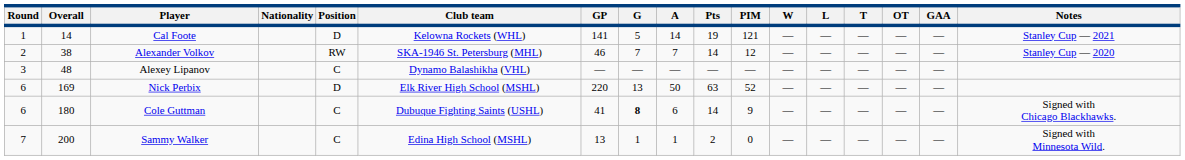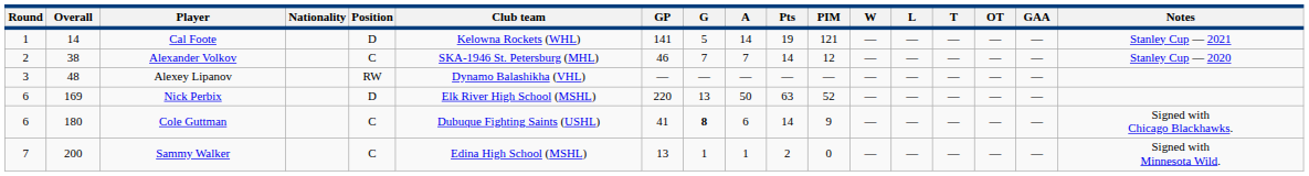 <table class="wikitable sortable" style="text-align:center">
 <tr style= "background:#FFFFFF; border-top:#003D7C 5px solid; border-bottom:#003D7C 5px solid;">
 <th style="width:3em">Round</th>
 <th style="width:4em">Overall</th>
 <th style="width:15em">Player</th>
 <th style="width:3em">Nationality</th>
 <th style="width:3em">Position</th>
 <th style="width:20em">Club team</th>
 <th style="width:3em">GP</th>
 <th style="width:3em">G</th>
 <th style="width:3em">A</th>
 <th style="width:3em">Pts</th>
 <th style="width:3em">PIM</th>
 <th style="width:3em">W</th>
 <th style="width:3em">L</th>
 <th style="width:3em">T</th>
 <th style="width:3em">OT</th>
 <th style="width:3em">GAA</th>
 <th style="width:20em">Notes</th>
 </tr>
 <tr>
 <td>1</td>
 <td>14</td>
 <td><a href='#'>Cal Foote</a></td>
 <td></td>
 <td>D</td>
 <td><a href='#'>Kelowna Rockets</a> (<a href='#'>WHL</a>)</td>
 <td>141</td>
 <td>5</td>
 <td>14</td>
 <td>19</td>
 <td>121</td>
 <td>—</td>
 <td>—</td>
 <td>—</td>
 <td>—</td>
 <td>—</td>
 <td><a href='#'>Stanley Cup</a> — <a href='#'>2021</a></td>
 </tr>
 <tr>
 <td>2</td>
 <td>38</td>
 <td><a href='#'>Alexander Volkov</a></td>
 <td></td>
-<td>RW</td>
+<td>C</td>
 <td><a href='#'>SKA-1946 St. Petersburg</a> (<a href='#'>MHL</a>)</td>
 <td>46</td>
 <td>7</td>
 <td>7</td>
 <td>14</td>
 <td>12</td>
 <td>—</td>
 <td>—</td>
 <td>—</td>
 <td>—</td>
 <td>—</td>
 <td><a href='#'>Stanley Cup</a> — <a href='#'>2020</a></td>
 </tr>
 <tr>
 <td>3</td>
 <td>48</td>
 <td>Alexey Lipanov</td>
 <td></td>
-<td>C</td>
+<td>RW</td>
 <td><a href='#'>Dynamo Balashikha</a> (<a href='#'>VHL</a>)</td>
 <td>—</td>
 <td>—</td>
 <td>—</td>
 <td>—</td>
 <td>—</td>
 <td>—</td>
 <td>—</td>
 <td>—</td>
 <td>—</td>
 <td>—</td>
 <td></td>
 </tr>
 <tr>
 <td>6</td>
 <td>169</td>
 <td><a href='#'>Nick Perbix</a></td>
 <td></td>
 <td>D</td>
 <td><a href='#'>Elk River High School</a> (<a href='#'>MSHL</a>)</td>
 <td>220</td>
 <td>13</td>
 <td>50</td>
 <td>63</td>
 <td>52</td>
 <td>—</td>
 <td>—</td>
 <td>—</td>
 <td>—</td>
 <td>—</td>
 <td></td>
 </tr>
 <tr>
 <td>6</td>
 <td>180</td>
 <td><a href='#'>Cole Guttman</a></td>
 <td></td>
 <td>C</td>
 <td><a href='#'>Dubuque Fighting Saints</a> (<a href='#'>USHL</a>)</td>
 <td>41</td>
 <td><strong>8</strong></td>
 <td>6</td>
 <td>14</td>
 <td>9</td>
 <td>—</td>
 <td>—</td>
 <td>—</td>
 <td>—</td>
 <td>—</td>
 <td>Signed with <br><a href='#'>Chicago Blackhawks</a>.</td>
 </tr>
 <tr>
 <td>7</td>
 <td>200</td>
 <td><a href='#'>Sammy Walker</a></td>
 <td></td>
 <td>C</td>
 <td><a href='#'>Edina High School</a> (<a href='#'>MSHL</a>)</td>
 <td>13</td>
 <td>1</td>
 <td>1</td>
 <td>2</td>
 <td>0</td>
 <td>—</td>
 <td>—</td>
 <td>—</td>
 <td>—</td>
 <td>—</td>
 <td>Signed with <br><a href='#'>Minnesota Wild</a>.</td>
 </tr>
 </table>
